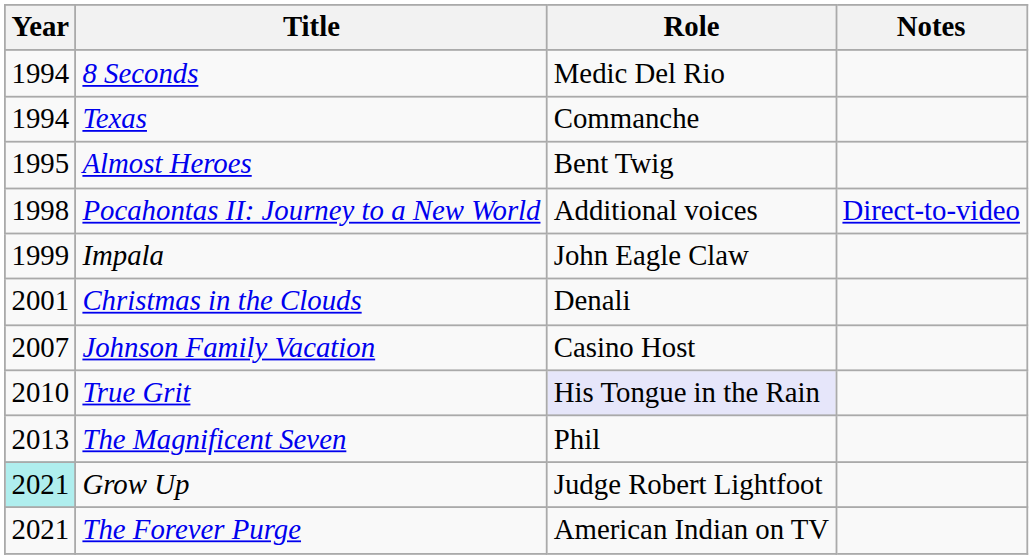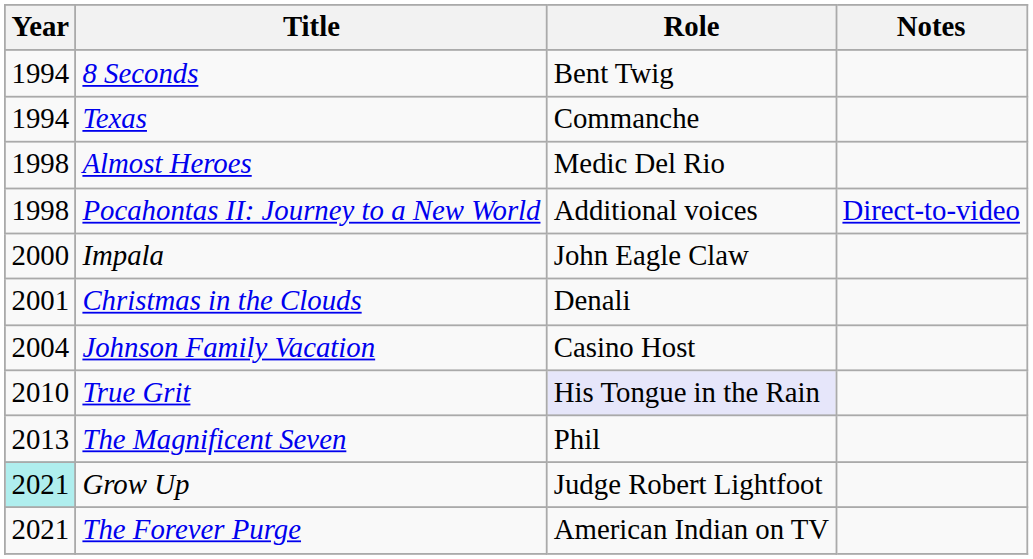 <table class="wikitable">
 <tr>
 <th>Year</th>
 <th>Title</th>
 <th>Role</th>
 <th>Notes</th>
 </tr>
 <tr>
 <td>1994</td>
 <td><em><a href='#'>8 Seconds</a></em></td>
-<td>Medic Del Rio</td>
+<td>Bent Twig</td>
 <td></td>
 </tr>
 <tr>
 <td>1994</td>
 <td><a href='#'><em>Texas</em></a></td>
 <td>Commanche</td>
 <td></td>
 </tr>
 <tr>
-<td>1995</td>
+<td>1998</td>
 <td><em><a href='#'>Almost Heroes</a></em></td>
-<td>Bent Twig</td>
+<td>Medic Del Rio</td>
 <td></td>
 </tr>
 <tr>
 <td>1998</td>
 <td><em><a href='#'>Pocahontas II: Journey to a New World</a></em></td>
 <td>Additional voices</td>
 <td><a href='#'>Direct-to-video</a></td>
 </tr>
 <tr>
-<td>1999</td>
+<td>2000</td>
 <td><em>Impala</em></td>
 <td>John Eagle Claw</td>
 <td></td>
 </tr>
 <tr>
 <td>2001</td>
 <td><em><a href='#'>Christmas in the Clouds</a></em></td>
 <td>Denali</td>
 <td></td>
 </tr>
 <tr>
-<td>2007</td>
+<td>2004</td>
 <td><em><a href='#'>Johnson Family Vacation</a></em></td>
 <td>Casino Host</td>
 <td></td>
 </tr>
 <tr>
 <td>2010</td>
 <td><a href='#'><em>True Grit</em></a></td>
 <td style="background: lavender;">His Tongue in the Rain</td>
 <td></td>
 </tr>
 <tr>
 <td>2013</td>
 <td><a href='#'><em>The Magnificent Seven</em></a></td>
 <td>Phil</td>
 <td></td>
 </tr>
 <tr>
 <td style="background: paleturquoise;">2021</td>
 <td><em>Grow Up</em></td>
 <td>Judge Robert Lightfoot</td>
 <td></td>
 </tr>
 <tr>
 <td>2021</td>
 <td><em><a href='#'>The Forever Purge</a></em></td>
 <td>American Indian on TV</td>
 <td></td>
 </tr>
 </table>
